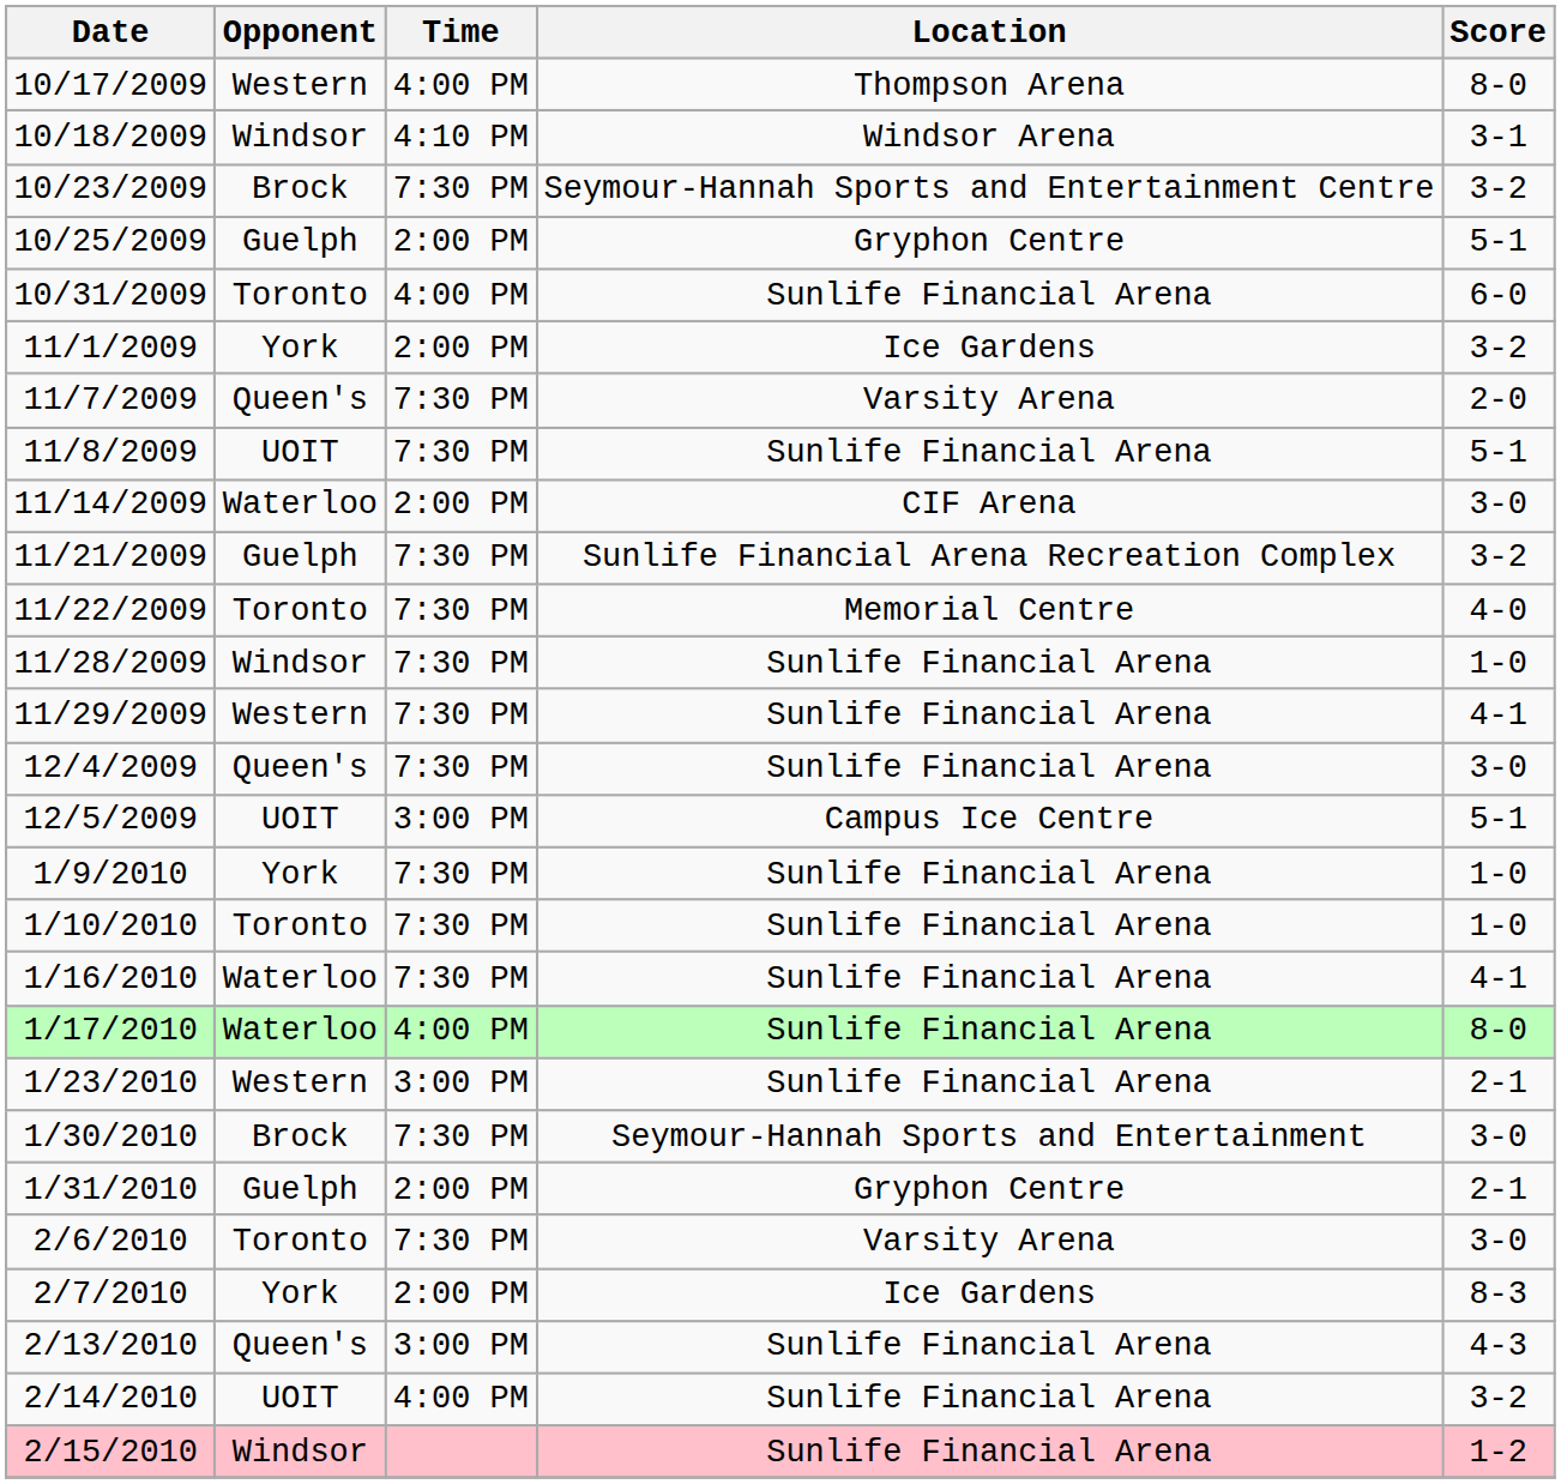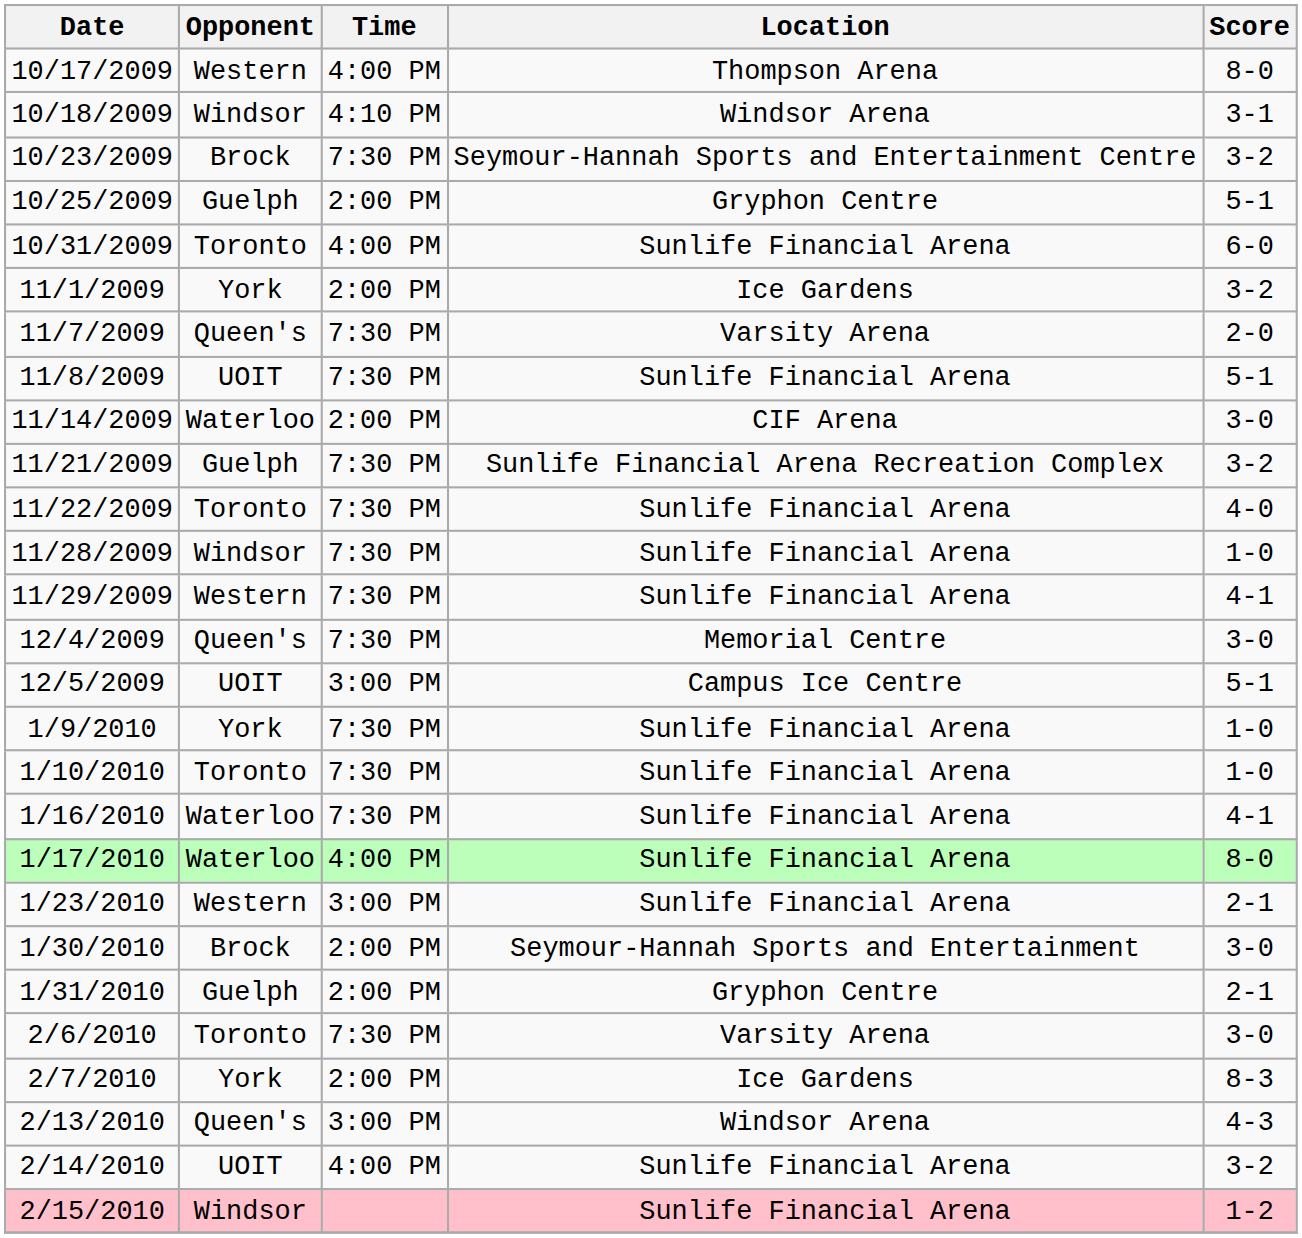 <table class="wikitable">
 <tr>
 <th>Date</th>
 <th>Opponent</th>
 <th>Time</th>
 <th>Location</th>
 <th>Score</th>
 </tr>
 <tr align="center" bgcolor="">
 <td>10/17/2009</td>
 <td>Western</td>
 <td>4:00 PM</td>
 <td>Thompson Arena</td>
 <td>8-0</td>
 </tr>
 <tr align="center" bgcolor="">
 <td>10/18/2009</td>
 <td>Windsor</td>
 <td>4:10 PM</td>
 <td>Windsor Arena</td>
 <td>3-1</td>
 </tr>
 <tr align="center" bgcolor="">
 <td>10/23/2009</td>
 <td>Brock</td>
 <td>7:30 PM</td>
 <td>Seymour-Hannah Sports and Entertainment Centre</td>
 <td>3-2</td>
 </tr>
 <tr align="center" bgcolor="">
 <td>10/25/2009</td>
 <td>Guelph</td>
 <td>2:00 PM</td>
 <td>Gryphon Centre</td>
 <td>5-1</td>
 </tr>
 <tr align="center" bgcolor="">
 <td>10/31/2009</td>
 <td>Toronto</td>
 <td>4:00 PM</td>
 <td>Sunlife Financial Arena</td>
 <td>6-0</td>
 </tr>
 <tr align="center" bgcolor="">
 <td>11/1/2009</td>
 <td>York</td>
 <td>2:00 PM</td>
 <td>Ice Gardens</td>
 <td>3-2</td>
 </tr>
 <tr align="center" bgcolor="">
 <td>11/7/2009</td>
 <td>Queen's</td>
 <td>7:30 PM</td>
 <td>Varsity Arena</td>
 <td>2-0</td>
 </tr>
 <tr align="center" bgcolor="">
 <td>11/8/2009</td>
 <td>UOIT</td>
 <td>7:30 PM</td>
 <td>Sunlife Financial Arena</td>
 <td>5-1</td>
 </tr>
 <tr align="center" bgcolor="">
 <td>11/14/2009</td>
 <td>Waterloo</td>
 <td>2:00 PM</td>
 <td>CIF Arena</td>
 <td>3-0</td>
 </tr>
 <tr align="center" bgcolor="">
 <td>11/21/2009</td>
 <td>Guelph</td>
 <td>7:30 PM</td>
 <td>Sunlife Financial Arena Recreation Complex</td>
 <td>3-2</td>
 </tr>
 <tr align="center" bgcolor="">
 <td>11/22/2009</td>
 <td>Toronto</td>
 <td>7:30 PM</td>
-<td>Memorial Centre</td>
+<td>Sunlife Financial Arena</td>
 <td>4-0</td>
 </tr>
 <tr align="center" bgcolor="">
 <td>11/28/2009</td>
 <td>Windsor</td>
 <td>7:30 PM</td>
 <td>Sunlife Financial Arena</td>
 <td>1-0</td>
 </tr>
 <tr align="center" bgcolor="">
 <td>11/29/2009</td>
 <td>Western</td>
 <td>7:30 PM</td>
 <td>Sunlife Financial Arena</td>
 <td>4-1</td>
 </tr>
 <tr align="center" bgcolor="">
 <td>12/4/2009</td>
 <td>Queen's</td>
 <td>7:30 PM</td>
-<td>Sunlife Financial Arena</td>
+<td>Memorial Centre</td>
 <td>3-0</td>
 </tr>
 <tr align="center" bgcolor="">
 <td>12/5/2009</td>
 <td>UOIT</td>
 <td>3:00 PM</td>
 <td>Campus Ice Centre</td>
 <td>5-1</td>
 </tr>
 <tr align="center" bgcolor="">
 <td>1/9/2010</td>
 <td>York</td>
 <td>7:30 PM</td>
 <td>Sunlife Financial Arena</td>
 <td>1-0</td>
 </tr>
 <tr align="center" bgcolor="">
 <td>1/10/2010</td>
 <td>Toronto</td>
 <td>7:30 PM</td>
 <td>Sunlife Financial Arena</td>
 <td>1-0</td>
 </tr>
 <tr align="center" bgcolor="">
 <td>1/16/2010</td>
 <td>Waterloo</td>
 <td>7:30 PM</td>
 <td>Sunlife Financial Arena</td>
 <td>4-1</td>
 </tr>
 <tr align="center" bgcolor="bbffbb">
 <td>1/17/2010</td>
 <td>Waterloo</td>
 <td>4:00 PM</td>
 <td>Sunlife Financial Arena</td>
 <td>8-0</td>
 </tr>
 <tr align="center" bgcolor="">
 <td>1/23/2010</td>
 <td>Western</td>
 <td>3:00 PM</td>
 <td>Sunlife Financial Arena</td>
 <td>2-1</td>
 </tr>
 <tr align="center" bgcolor="">
 <td>1/30/2010</td>
 <td>Brock</td>
-<td>7:30 PM</td>
+<td>2:00 PM</td>
 <td>Seymour-Hannah Sports and Entertainment</td>
 <td>3-0</td>
 </tr>
 <tr align="center" bgcolor="">
 <td>1/31/2010</td>
 <td>Guelph</td>
 <td>2:00 PM</td>
 <td>Gryphon Centre</td>
 <td>2-1</td>
 </tr>
 <tr align="center" bgcolor="">
 <td>2/6/2010</td>
 <td>Toronto</td>
 <td>7:30 PM</td>
 <td>Varsity Arena</td>
 <td>3-0</td>
 </tr>
 <tr align="center" bgcolor="">
 <td>2/7/2010</td>
 <td>York</td>
 <td>2:00 PM</td>
 <td>Ice Gardens</td>
 <td>8-3</td>
 </tr>
 <tr align="center" bgcolor="">
 <td>2/13/2010</td>
 <td>Queen's</td>
 <td>3:00 PM</td>
-<td>Sunlife Financial Arena</td>
+<td>Windsor Arena</td>
 <td>4-3</td>
 </tr>
 <tr align="center" bgcolor="">
 <td>2/14/2010</td>
 <td>UOIT</td>
 <td>4:00 PM</td>
 <td>Sunlife Financial Arena</td>
 <td>3-2</td>
 </tr>
 <tr align="center" bgcolor="pink">
 <td>2/15/2010</td>
 <td>Windsor</td>
 <td></td>
 <td>Sunlife Financial Arena</td>
 <td>1-2</td>
 </tr>
 <tr align="center" bgcolor="">
 </tr>
 </table>
